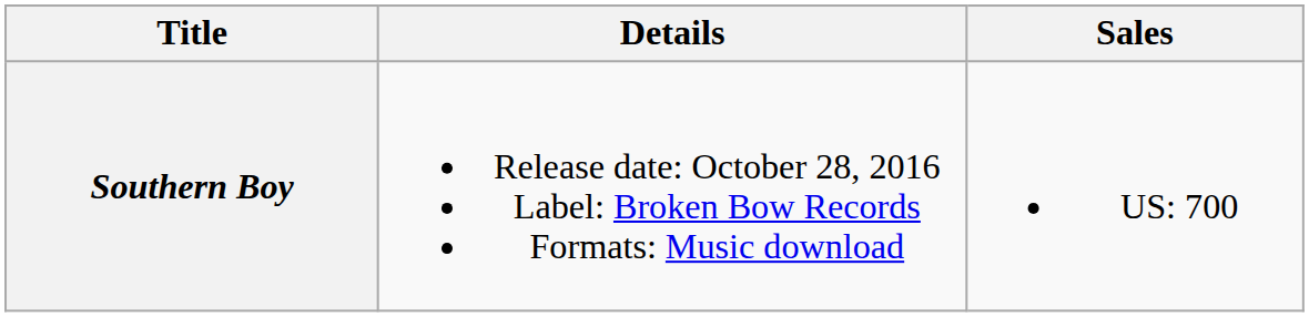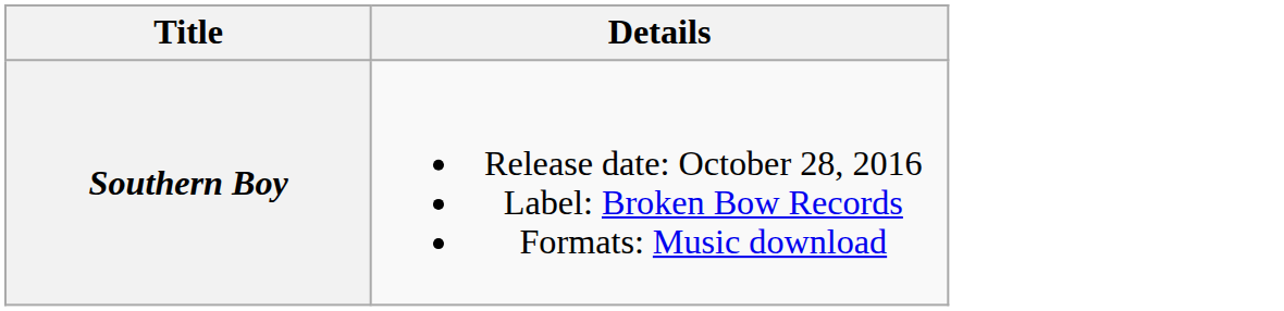 <table class="wikitable plainrowheaders" style="text-align:center;">
 <tr>
 <th style="width:10em;">Title</th>
 <th style="width:16em;">Details</th>
-<th style="width:9em;">Sales</th>
 </tr>
 <tr>
 <th scope="row"><em>Southern Boy</em></th>
 <td><br><ul><li>Release date: October 28, 2016</li><li>Label: <a href='#'>Broken Bow Records</a></li><li>Formats: <a href='#'>Music download</a></li></ul></td>
-<td><br><ul><li>US: 700</li></ul></td>
 </tr>
 </table>
